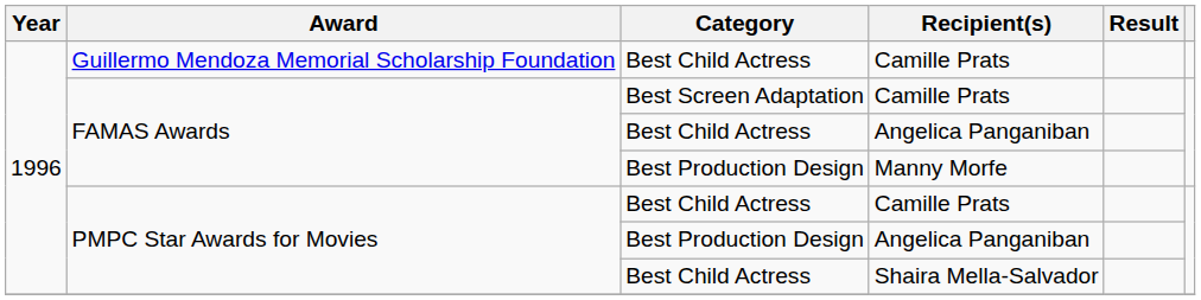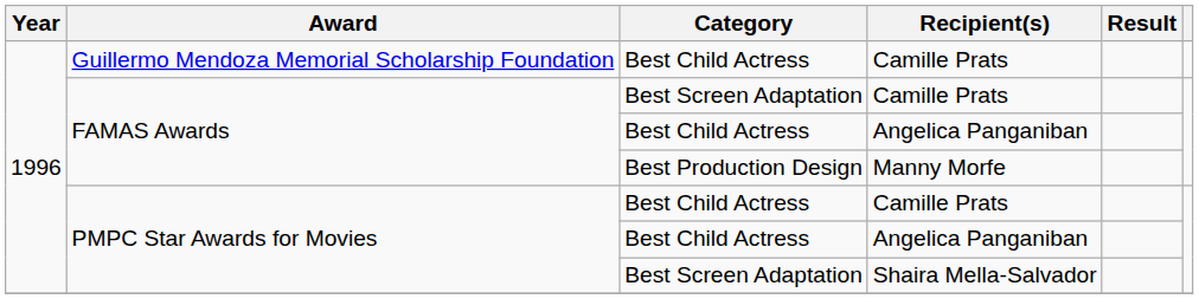 <table class="wikitable sortable plainrowheaders">
 <tr>
 <th scope="col" data-sort-type="date">Year</th>
 <th scope="col">Award</th>
 <th scope="col">Category</th>
 <th scope="col">Recipient(s)</th>
 <th scope="col">Result</th>
 <th scope="col" class="unsortable"></th>
 </tr>
 <tr>
 <td rowspan="7">1996</td>
 <td><a href='#'>Guillermo Mendoza Memorial Scholarship Foundation</a></td>
 <td>Best Child Actress</td>
 <td>Camille Prats</td>
 <td></td>
 <td></td>
 </tr>
 <tr>
 <td rowspan="3">FAMAS Awards</td>
 <td>Best Screen Adaptation</td>
 <td>Camille Prats</td>
 <td></td>
 <td rowspan="3"></td>
 </tr>
 <tr>
 <td>Best Child Actress</td>
 <td>Angelica Panganiban</td>
 <td></td>
 </tr>
 <tr>
 <td>Best Production Design</td>
 <td>Manny Morfe</td>
 <td></td>
 </tr>
 <tr>
 <td rowspan="3">PMPC Star Awards for Movies</td>
 <td>Best Child Actress</td>
 <td>Camille Prats</td>
 <td></td>
 <td rowspan="3"></td>
 </tr>
 <tr>
-<td>Best Production Design</td>
+<td>Best Child Actress</td>
 <td>Angelica Panganiban</td>
 <td></td>
 </tr>
 <tr>
-<td>Best Child Actress</td>
+<td>Best Screen Adaptation</td>
 <td>Shaira Mella-Salvador</td>
 <td></td>
 </tr>
 <tr>
 </tr>
 </table>
